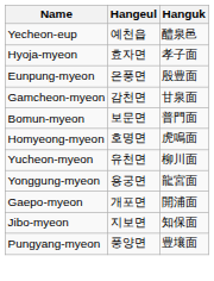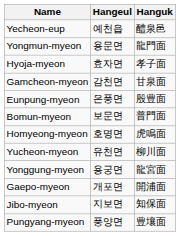 <table class="wikitable sortable">
 <tr>
 <th>Name</th>
 <th>Hangeul</th>
 <th>Hanguk</th>
 </tr>
 <tr>
 <td>Yecheon-eup</td>
 <td>예천읍</td>
 <td>醴泉邑</td>
 </tr>
 <tr>
+<td>Yongmun-myeon</td>
+<td>용문면</td>
+<td>龍門面</td>
+</tr>
+<tr>
 <td>Hyoja-myeon</td>
 <td>효자면</td>
 <td>孝子面</td>
 </tr>
 <tr>
+<td>Gamcheon-myeon</td>
+<td>감천면</td>
+<td>甘泉面</td>
+</tr>
+<tr>
 <td>Eunpung-myeon</td>
 <td>은풍면</td>
 <td>殷豊面</td>
-</tr>
-<tr>
-<td>Gamcheon-myeon</td>
-<td>감천면</td>
-<td>甘泉面</td>
 </tr>
 <tr>
 <td>Bomun-myeon</td>
 <td>보문면</td>
 <td>普門面</td>
 </tr>
 <tr>
 <td>Homyeong-myeon</td>
 <td>호명면</td>
 <td>虎鳴面</td>
 </tr>
 <tr>
 <td>Yucheon-myeon</td>
 <td>유천면</td>
 <td>柳川面</td>
 </tr>
 <tr>
 <td>Yonggung-myeon</td>
 <td>용궁면</td>
 <td>龍宮面</td>
 </tr>
 <tr>
 <td>Gaepo-myeon</td>
 <td>개포면</td>
 <td>開浦面</td>
 </tr>
 <tr>
 <td>Jibo-myeon</td>
 <td>지보면</td>
 <td>知保面</td>
 </tr>
 <tr>
 <td>Pungyang-myeon</td>
 <td>풍양면</td>
 <td>豊壤面</td>
 </tr>
 </table>
